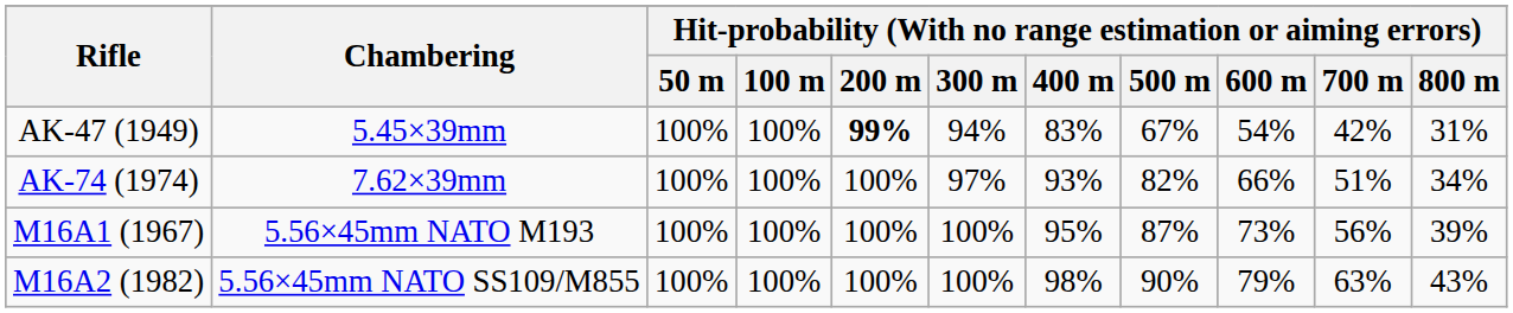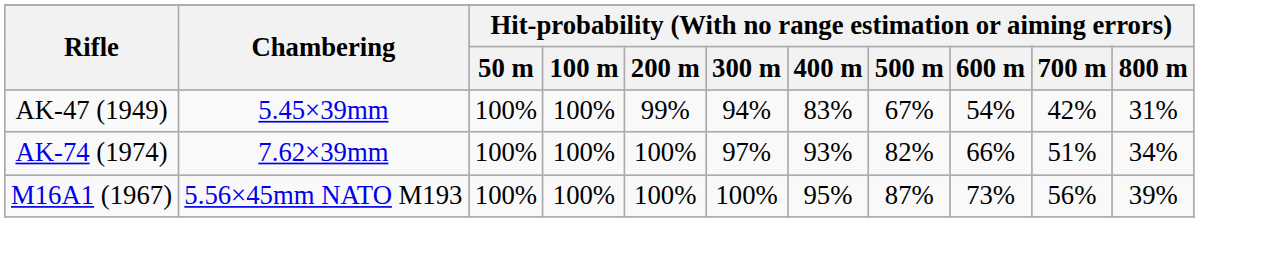 <table class="wikitable" style="text-align: center;">
 <tr valign="top">
 </tr>
 <tr>
 <th rowspan=2>Rifle</th>
 <th rowspan=2>Chambering</th>
 <th colspan=9>Hit-probability (With no range estimation or aiming errors)</th>
 </tr>
 <tr>
 <th>50 m</th>
 <th>100 m</th>
 <th>200 m</th>
 <th>300 m</th>
 <th>400 m</th>
 <th>500 m</th>
 <th>600 m</th>
 <th>700 m</th>
 <th>800 m</th>
 </tr>
 <tr>
 <td>AK-47 (1949)</td>
 <td><a href='#'>5.45×39mm</a></td>
 <td>100%</td>
 <td>100%</td>
-<td><strong>99%</strong></td>
+<td>99%</td>
 <td>94%</td>
 <td>83%</td>
 <td>67%</td>
 <td>54%</td>
 <td>42%</td>
 <td>31%</td>
 </tr>
 <tr>
 <td><a href='#'>AK-74</a> (1974)</td>
 <td><a href='#'>7.62×39mm</a></td>
 <td>100%</td>
 <td>100%</td>
 <td>100%</td>
 <td>97%</td>
 <td>93%</td>
 <td>82%</td>
 <td>66%</td>
 <td>51%</td>
 <td>34%</td>
 </tr>
 <tr>
 <td><a href='#'>M16A1</a> (1967)</td>
 <td><a href='#'>5.56×45mm NATO</a> M193</td>
 <td>100%</td>
 <td>100%</td>
 <td>100%</td>
 <td>100%</td>
 <td>95%</td>
 <td>87%</td>
 <td>73%</td>
 <td>56%</td>
 <td>39%</td>
 </tr>
-<tr>
-<td><a href='#'>M16A2</a> (1982)</td>
-<td><a href='#'>5.56×45mm NATO</a> SS109/M855</td>
-<td>100%</td>
-<td>100%</td>
-<td>100%</td>
-<td>100%</td>
-<td>98%</td>
-<td>90%</td>
-<td>79%</td>
-<td>63%</td>
-<td>43%</td>
-</tr>
 </table>
